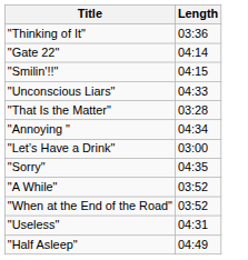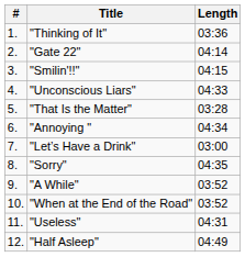 <table class="wikitable">
 <tr style="background:#ebf5ff;">
+<th>#</th>
 <th>Title</th>
 <th>Length</th>
 </tr>
 <tr>
+<td>1.</td>
 <td>"Thinking of It"</td>
 <td>03:36</td>
 </tr>
 <tr>
+<td>2.</td>
 <td>"Gate 22"</td>
 <td>04:14</td>
 </tr>
 <tr>
+<td>3.</td>
 <td>"Smilin'!!"</td>
 <td>04:15</td>
 </tr>
 <tr>
+<td>4.</td>
 <td>"Unconscious Liars"</td>
 <td>04:33</td>
 </tr>
 <tr>
+<td>5.</td>
 <td>"That Is the Matter"</td>
 <td>03:28</td>
 </tr>
 <tr>
+<td>6.</td>
 <td>"Annoying "</td>
 <td>04:34</td>
 </tr>
 <tr>
+<td>7.</td>
 <td>"Let’s Have a Drink"</td>
 <td>03:00</td>
 </tr>
 <tr>
+<td>8.</td>
 <td>"Sorry"</td>
 <td>04:35</td>
 </tr>
 <tr>
+<td>9.</td>
 <td>"A While"</td>
 <td>03:52</td>
 </tr>
 <tr>
+<td>10.</td>
 <td>"When at the End of the Road"</td>
 <td>03:52</td>
 </tr>
 <tr>
+<td>11.</td>
 <td>"Useless"</td>
 <td>04:31</td>
 </tr>
 <tr>
+<td>12.</td>
 <td>"Half Asleep"</td>
 <td>04:49</td>
 </tr>
 </table>
